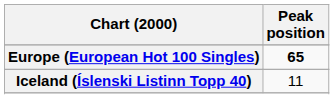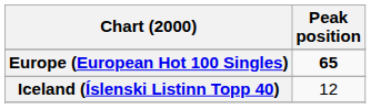 <table class="wikitable sortable plainrowheaders" style="text-align:center">
 <tr>
 <th scope="col">Chart (2000)</th>
 <th scope="col">Peak<br>position</th>
 </tr>
 <tr>
 </tr>
 <tr>
 </tr>
 <tr>
 <th scope="row">Europe (<a href='#'>European Hot 100 Singles</a>)</th>
 <td><strong>65</strong></td>
 </tr>
 <tr>
 </tr>
 <tr>
 <th scope="row">Iceland (<a href='#'>Íslenski Listinn Topp 40</a>)</th>
-<td>11</td>
+<td>12</td>
 </tr>
 <tr>
 </tr>
 <tr>
 </tr>
 <tr>
 </tr>
 <tr>
 </tr>
 <tr>
 </tr>
 <tr>
 </tr>
 <tr>
 </tr>
 </table>
